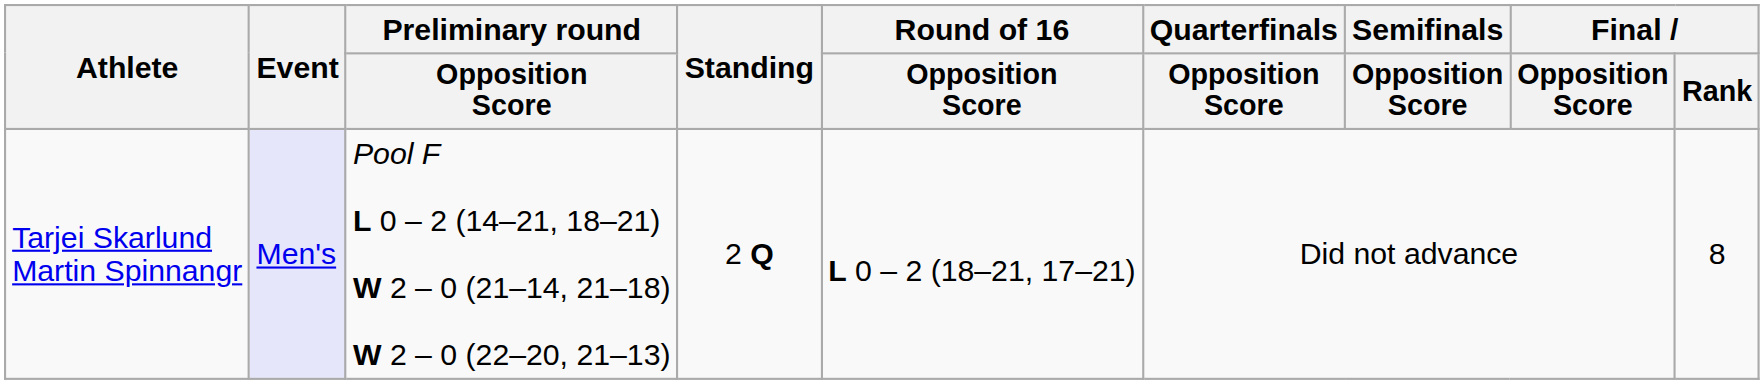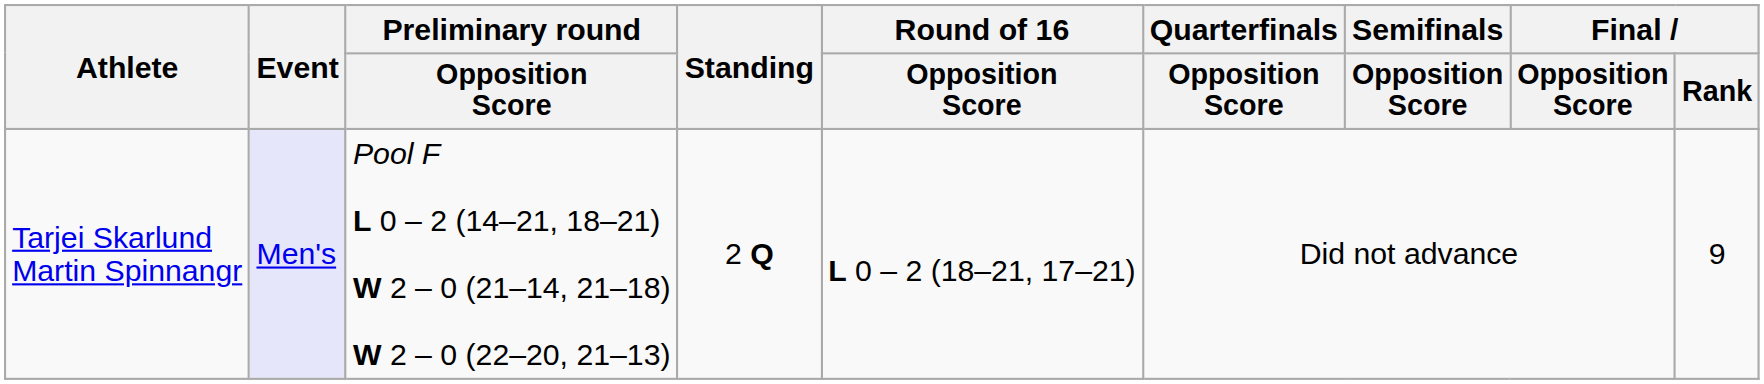 <table class=wikitable style="font-size:90%">
 <tr>
 <th rowspan="2">Athlete</th>
 <th rowspan="2">Event</th>
 <th>Preliminary round</th>
 <th rowspan="2">Standing</th>
 <th>Round of 16</th>
 <th>Quarterfinals</th>
 <th>Semifinals</th>
 <th colspan=2>Final / </th>
 </tr>
 <tr style="font-size:95%">
 <th>Opposition<br>Score</th>
 <th>Opposition<br>Score</th>
 <th>Opposition<br>Score</th>
 <th>Opposition<br>Score</th>
 <th>Opposition<br>Score</th>
 <th>Rank</th>
 </tr>
 <tr align=center>
 <td align=left><a href='#'>Tarjei Skarlund</a><br><a href='#'>Martin Spinnangr</a></td>
 <td align=left style="background: lavender;"><a href='#'>Men's</a></td>
 <td align=left><em>Pool F</em><br><br><strong>L</strong> 0 – 2 (14–21, 18–21)<br><br><strong>W</strong> 2 – 0 (21–14, 21–18)<br><br><strong>W</strong> 2 – 0 (22–20, 21–13)</td>
 <td>2 <strong>Q</strong></td>
 <td><br><strong>L</strong> 0 – 2 (18–21, 17–21)</td>
 <td colspan=3>Did not advance</td>
-<td>8</td>
+<td>9</td>
 </tr>
 </table>
